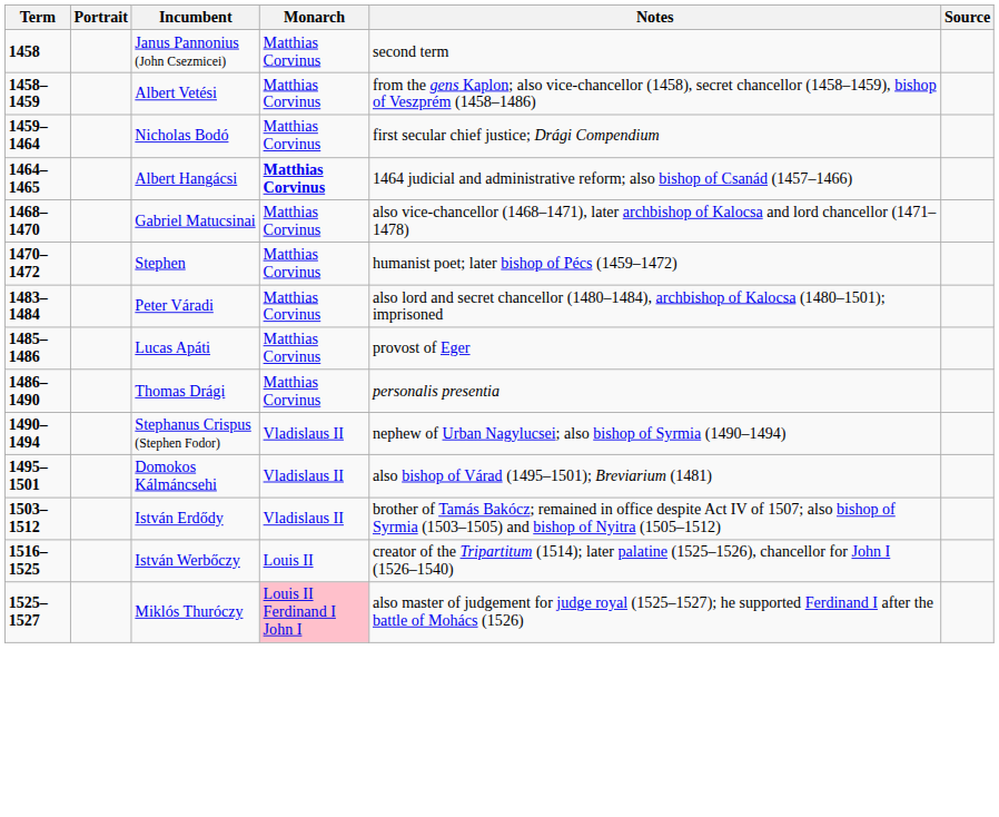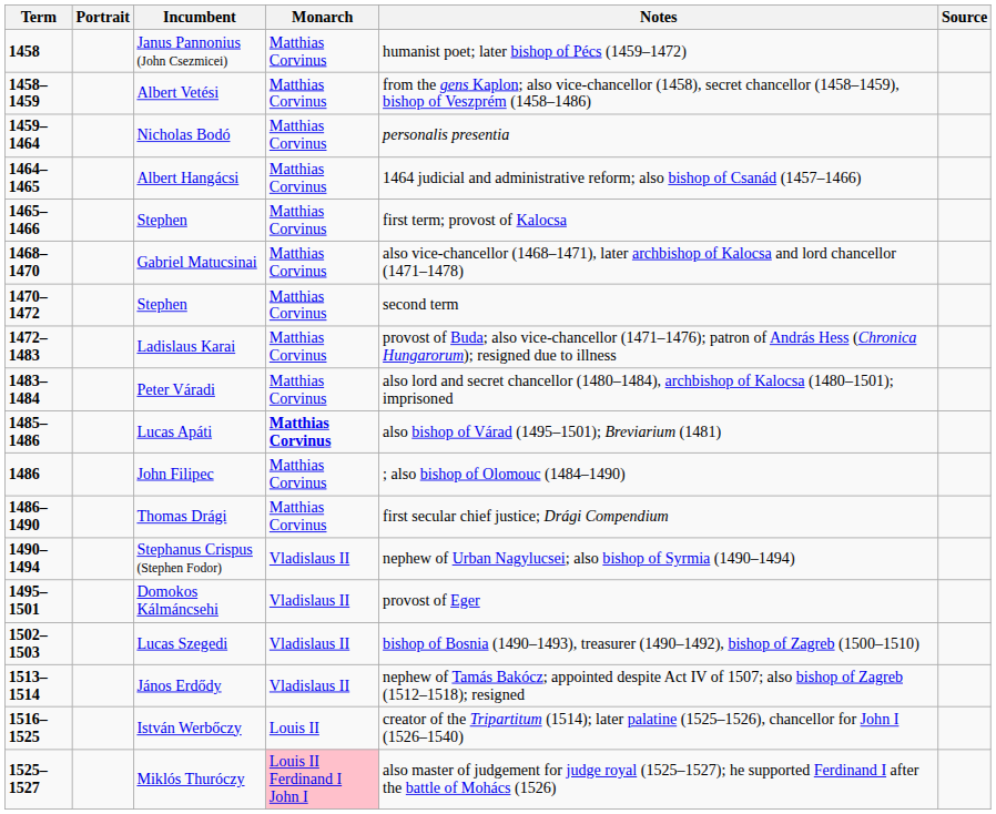 <table width=80% class="wikitable">
 <tr>
 <th>Term</th>
 <th>Portrait</th>
 <th>Incumbent</th>
 <th>Monarch</th>
 <th>Notes</th>
 <th>Source</th>
 </tr>
 <tr>
 <td><strong>1458</strong></td>
 <td></td>
 <td><a href='#'>Janus Pannonius</a><br><small>(John Csezmicei)</small></td>
 <td><a href='#'>Matthias Corvinus</a></td>
-<td>second term</td>
+<td>humanist poet; later <a href='#'>bishop of Pécs</a> (1459–1472)</td>
 <td></td>
 </tr>
 <tr>
 <td><strong>1458–1459</strong></td>
 <td></td>
 <td><a href='#'>Albert Vetési</a></td>
 <td><a href='#'>Matthias Corvinus</a></td>
 <td>from the <a href='#'><em>gens</em> Kaplon</a>; also vice-chancellor (1458), secret chancellor (1458–1459), <a href='#'>bishop of Veszprém</a> (1458–1486)</td>
 <td></td>
 </tr>
 <tr>
 <td><strong>1459–1464</strong></td>
 <td></td>
 <td><a href='#'>Nicholas Bodó</a></td>
 <td><a href='#'>Matthias Corvinus</a></td>
-<td>first secular chief justice; <em>Drági Compendium</em></td>
+<td><em>personalis presentia</em></td>
 <td></td>
 </tr>
 <tr>
 <td><strong>1464–1465</strong></td>
 <td></td>
 <td><a href='#'>Albert Hangácsi</a></td>
-<td><strong><a href='#'>Matthias Corvinus</a></strong></td>
+<td><a href='#'>Matthias Corvinus</a></td>
 <td>1464 judicial and administrative reform; also <a href='#'>bishop of Csanád</a> (1457–1466)</td>
+<td></td>
+</tr>
+<tr>
+<td><strong>1465–1466</strong></td>
+<td></td>
+<td><a href='#'>Stephen</a></td>
+<td><a href='#'>Matthias Corvinus</a></td>
+<td>first term; provost of <a href='#'>Kalocsa</a></td>
 <td></td>
 </tr>
 <tr>
 <td><strong>1468–1470</strong></td>
 <td></td>
 <td><a href='#'>Gabriel Matucsinai</a></td>
 <td><a href='#'>Matthias Corvinus</a></td>
 <td>also vice-chancellor (1468–1471), later <a href='#'>archbishop of Kalocsa</a> and lord chancellor (1471–1478)</td>
 <td></td>
 </tr>
 <tr>
 <td><strong>1470–1472</strong></td>
 <td></td>
 <td><a href='#'>Stephen</a></td>
 <td><a href='#'>Matthias Corvinus</a></td>
-<td>humanist poet; later <a href='#'>bishop of Pécs</a> (1459–1472)</td>
+<td>second term</td>
+<td></td>
+</tr>
+<tr>
+<td><strong>1472–1483</strong></td>
+<td></td>
+<td><a href='#'>Ladislaus Karai</a></td>
+<td><a href='#'>Matthias Corvinus</a></td>
+<td>provost of <a href='#'>Buda</a>; also vice-chancellor (1471–1476); patron of <a href='#'>András Hess</a> (<em><a href='#'>Chronica Hungarorum</a></em>); resigned due to illness</td>
 <td></td>
 </tr>
 <tr>
 <td><strong>1483–1484</strong></td>
 <td></td>
 <td><a href='#'>Peter Váradi</a></td>
 <td><a href='#'>Matthias Corvinus</a></td>
 <td>also lord and secret chancellor (1480–1484), <a href='#'>archbishop of Kalocsa</a> (1480–1501); imprisoned</td>
 <td></td>
 </tr>
 <tr>
 <td><strong>1485–1486</strong></td>
 <td></td>
 <td><a href='#'>Lucas Apáti</a></td>
+<td><strong><a href='#'>Matthias Corvinus</a></strong></td>
+<td>also <a href='#'>bishop of Várad</a> (1495–1501); <em>Breviarium</em> (1481)</td>
+<td></td>
+</tr>
+<tr>
+<td><strong>1486</strong></td>
+<td></td>
+<td><a href='#'>John Filipec</a></td>
 <td><a href='#'>Matthias Corvinus</a></td>
-<td>provost of <a href='#'>Eger</a></td>
+<td>; also <a href='#'>bishop of Olomouc</a> (1484–1490)</td>
 <td></td>
 </tr>
 <tr>
 <td><strong>1486–1490</strong></td>
 <td></td>
 <td><a href='#'>Thomas Drági</a></td>
 <td><a href='#'>Matthias Corvinus</a></td>
-<td><em>personalis presentia</em></td>
+<td>first secular chief justice; <em>Drági Compendium</em></td>
 <td></td>
 </tr>
 <tr>
 <td><strong>1490–1494</strong></td>
 <td></td>
 <td><a href='#'>Stephanus Crispus</a><br><small>(Stephen Fodor)</small></td>
 <td><a href='#'>Vladislaus II</a></td>
 <td>nephew of <a href='#'>Urban Nagylucsei</a>; also <a href='#'>bishop of Syrmia</a> (1490–1494)</td>
 <td></td>
 </tr>
 <tr>
 <td><strong>1495–1501</strong></td>
 <td></td>
 <td><a href='#'>Domokos Kálmáncsehi</a></td>
 <td><a href='#'>Vladislaus II</a></td>
-<td>also <a href='#'>bishop of Várad</a> (1495–1501); <em>Breviarium</em> (1481)</td>
+<td>provost of <a href='#'>Eger</a></td>
 <td></td>
 </tr>
 <tr>
-<td><strong>1503–1512</strong></td>
+<td><strong>1502–1503</strong></td>
 <td></td>
-<td><a href='#'>István Erdődy</a></td>
+<td><a href='#'>Lucas Szegedi</a></td>
 <td><a href='#'>Vladislaus II</a></td>
-<td>brother of <a href='#'>Tamás Bakócz</a>; remained in office despite Act IV of 1507; also <a href='#'>bishop of Syrmia</a> (1503–1505) and <a href='#'>bishop of Nyitra</a> (1505–1512)</td>
+<td><a href='#'>bishop of Bosnia</a> (1490–1493), treasurer (1490–1492), <a href='#'>bishop of Zagreb</a> (1500–1510)</td>
+<td></td>
+</tr>
+<tr>
+<td><strong>1513–1514</strong></td>
+<td></td>
+<td><a href='#'>János Erdődy</a></td>
+<td><a href='#'>Vladislaus II</a></td>
+<td>nephew of <a href='#'>Tamás Bakócz</a>; appointed despite Act IV of 1507; also <a href='#'>bishop of Zagreb</a> (1512–1518); resigned</td>
 <td></td>
 </tr>
 <tr>
 <td><strong>1516–1525</strong></td>
 <td></td>
 <td><a href='#'>István Werbőczy</a></td>
 <td><a href='#'>Louis II</a></td>
 <td>creator of the <em><a href='#'>Tripartitum</a></em> (1514); later <a href='#'>palatine</a> (1525–1526), chancellor for <a href='#'>John I</a> (1526–1540)</td>
 <td></td>
 </tr>
 <tr>
 <td><strong>1525–1527</strong></td>
 <td></td>
 <td><a href='#'>Miklós Thuróczy</a></td>
 <td style="background: pink;"><a href='#'>Louis II</a><br><a href='#'>Ferdinand I</a><br><a href='#'>John I</a></td>
 <td>also master of judgement for <a href='#'>judge royal</a> (1525–1527); he supported <a href='#'>Ferdinand I</a> after the <a href='#'>battle of Mohács</a> (1526)</td>
 <td></td>
 </tr>
 </table>
